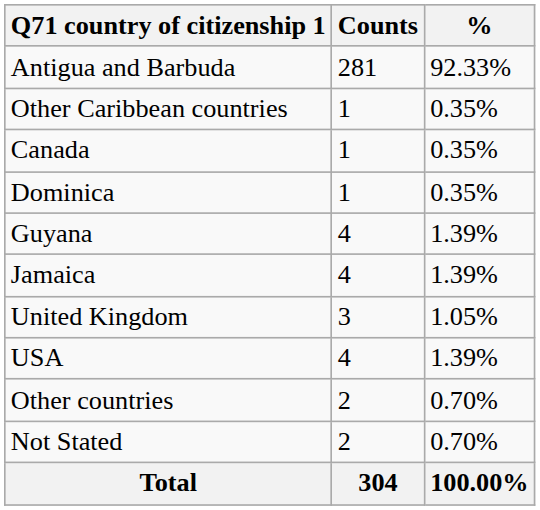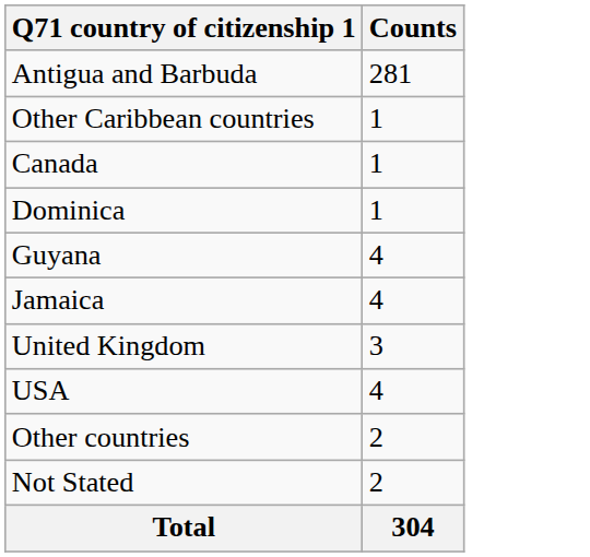 <table class="wikitable sortable">
 <tr>
 <th>Q71 country of citizenship 1</th>
 <th>Counts</th>
-<th>%</th>
 </tr>
 <tr>
 <td>Antigua and Barbuda</td>
 <td>281</td>
-<td>92.33%</td>
 </tr>
 <tr>
 <td>Other Caribbean countries</td>
 <td>1</td>
-<td>0.35%</td>
 </tr>
 <tr>
 <td>Canada</td>
 <td>1</td>
-<td>0.35%</td>
 </tr>
 <tr>
 <td>Dominica</td>
 <td>1</td>
-<td>0.35%</td>
 </tr>
 <tr>
 <td>Guyana</td>
 <td>4</td>
-<td>1.39%</td>
 </tr>
 <tr>
 <td>Jamaica</td>
 <td>4</td>
-<td>1.39%</td>
 </tr>
 <tr>
 <td>United Kingdom</td>
 <td>3</td>
-<td>1.05%</td>
 </tr>
 <tr>
 <td>USA</td>
 <td>4</td>
-<td>1.39%</td>
 </tr>
 <tr>
 <td>Other countries</td>
 <td>2</td>
-<td>0.70%</td>
 </tr>
 <tr>
 <td>Not Stated</td>
 <td>2</td>
-<td>0.70%</td>
 </tr>
 <tr>
 <th>Total</th>
 <th>304</th>
-<th>100.00%</th>
 </tr>
 </table>
